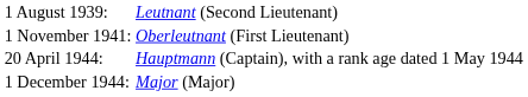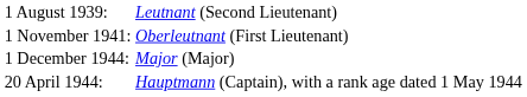 <table>
 <tr>
 <td>1 August 1939:</td>
 <td><em><a href='#'>Leutnant</a></em> (Second Lieutenant)</td>
 </tr>
 <tr>
 <td>1 November 1941:</td>
 <td><em><a href='#'>Oberleutnant</a></em> (First Lieutenant)</td>
 </tr>
 <tr>
+<td>1 December 1944:</td>
+<td><em><a href='#'>Major</a></em> (Major)</td>
+</tr>
+<tr>
 <td>20 April 1944:</td>
 <td><em><a href='#'>Hauptmann</a></em> (Captain), with a rank age dated 1 May 1944</td>
 </tr>
-<tr>
-<td>1 December 1944:</td>
-<td><em><a href='#'>Major</a></em> (Major)</td>
-</tr>
 </table>
